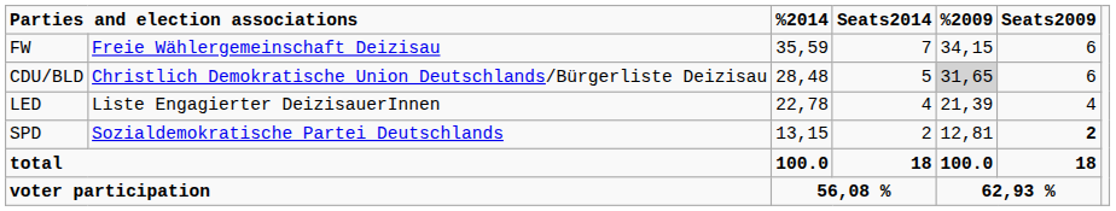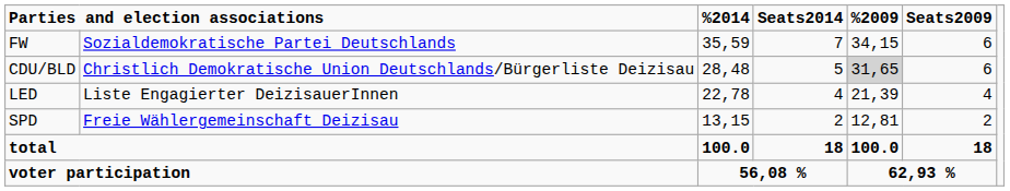 <table class="wikitable">
 <tr>
 <td colspan="2"><strong>Parties and election associations</strong></td>
 <td align="center"><strong>%2014</strong></td>
 <td align="center"><strong>Seats2014</strong></td>
 <td align="center"><strong>%2009</strong></td>
 <td align="Center"><strong>Seats2009</strong></td>
 <td rowspan="7"></td>
 </tr>
 <tr>
 <td>FW</td>
-<td><a href='#'>Freie Wählergemeinschaft Deizisau</a></td>
+<td><a href='#'>Sozialdemokratische Partei Deutschlands</a></td>
 <td align="right">35,59</td>
 <td align="right">7</td>
 <td align="right">34,15</td>
 <td align="right">6</td>
 </tr>
 <tr>
 <td>CDU/BLD</td>
 <td><a href='#'>Christlich Demokratische Union Deutschlands</a>/Bürgerliste Deizisau</td>
 <td align="right">28,48</td>
 <td align="right">5</td>
 <td align="right" style="background: lightgrey;">31,65</td>
 <td align="right">6</td>
 </tr>
 <tr>
 <td>LED</td>
 <td>Liste Engagierter DeizisauerInnen</td>
 <td align="right">22,78</td>
 <td align="right">4</td>
 <td align="right">21,39</td>
 <td align="right">4</td>
 </tr>
 <tr>
 <td>SPD</td>
-<td><a href='#'>Sozialdemokratische Partei Deutschlands</a></td>
+<td><a href='#'>Freie Wählergemeinschaft Deizisau</a></td>
 <td align="right">13,15</td>
 <td align="right">2</td>
 <td align="right">12,81</td>
-<td align="right"><strong>2</strong></td>
+<td align="right">2</td>
 </tr>
 <tr class="hintergrundfarbe5">
 <td colspan="2"><strong>total</strong></td>
 <td align="right"><strong>100.0</strong></td>
 <td align="right"><strong>18</strong></td>
 <td align="right"><strong>100.0</strong></td>
 <td align="right"><strong>18</strong></td>
 </tr>
 <tr class="hintergrundfarbe5">
 <td colspan="2"><strong>voter participation</strong></td>
 <td colspan="2" align="center"><strong>56,08 %</strong></td>
 <td colspan="2" align="center"><strong>62,93 %</strong></td>
 </tr>
 </table>
